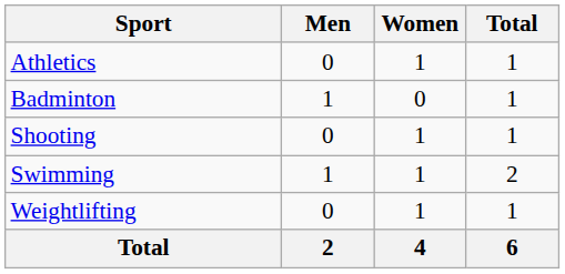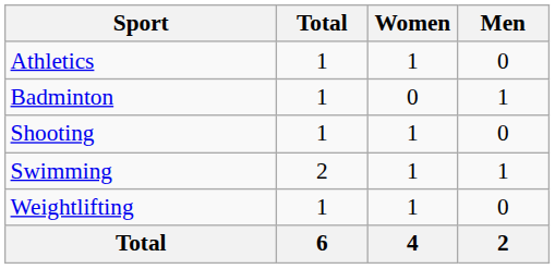 <table class="wikitable sortable" style="text-align:center;">
 <tr>
 <th width=180>Sport</th>
+<th width=55>Total</th>
+<th width=55>Women</th>
 <th width=55>Men</th>
-<th width=55>Women</th>
-<th width=55>Total</th>
 </tr>
 <tr>
 <td align=left><a href='#'>Athletics</a></td>
-<td>0</td>
 <td>1</td>
 <td>1</td>
+<td>0</td>
 </tr>
 <tr>
 <td align=left><a href='#'>Badminton</a></td>
 <td>1</td>
 <td>0</td>
 <td>1</td>
 </tr>
 <tr>
 <td align=left><a href='#'>Shooting</a></td>
+<td>1</td>
+<td>1</td>
 <td>0</td>
+</tr>
+<tr>
+<td align=left><a href='#'>Swimming</a></td>
+<td>2</td>
 <td>1</td>
 <td>1</td>
 </tr>
 <tr>
-<td align=left><a href='#'>Swimming</a></td>
+<td align=left><a href='#'>Weightlifting</a></td>
 <td>1</td>
 <td>1</td>
-<td>2</td>
-</tr>
-<tr>
-<td align=left><a href='#'>Weightlifting</a></td>
 <td>0</td>
-<td>1</td>
-<td>1</td>
 </tr>
 <tr>
 <th>Total</th>
+<th>6</th>
+<th>4</th>
 <th>2</th>
-<th>4</th>
-<th>6</th>
 </tr>
 </table>
